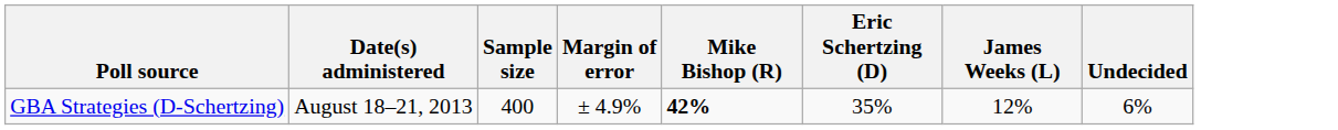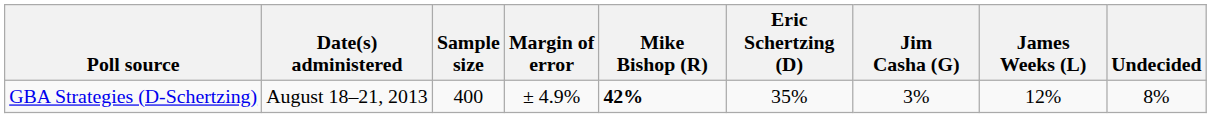 <table class="wikitable">
 <tr valign= bottom>
 <th>Poll source</th>
 <th>Date(s)<br>administered</th>
 <th>Sample<br>size</th>
 <th>Margin of<br>error</th>
 <th style="width:95px;">Mike<br>Bishop (R)</th>
 <th style="width:95px;">Eric<br>Schertzing (D)</th>
+<th style="width:95px;">Jim<br>Casha (G)</th>
 <th style="width:95px;">James<br>Weeks (L)</th>
 <th>Undecided</th>
 </tr>
 <tr>
 <td><a href='#'>GBA Strategies (D-Schertzing)</a></td>
 <td align=center>August 18–21, 2013</td>
 <td align=center>400</td>
 <td align=center>± 4.9%</td>
 <td><strong>42%</strong></td>
 <td align=center>35%</td>
+<td align=center>3%</td>
 <td align=center>12%</td>
-<td align=center>6%</td>
+<td align=center>8%</td>
 </tr>
 </table>
